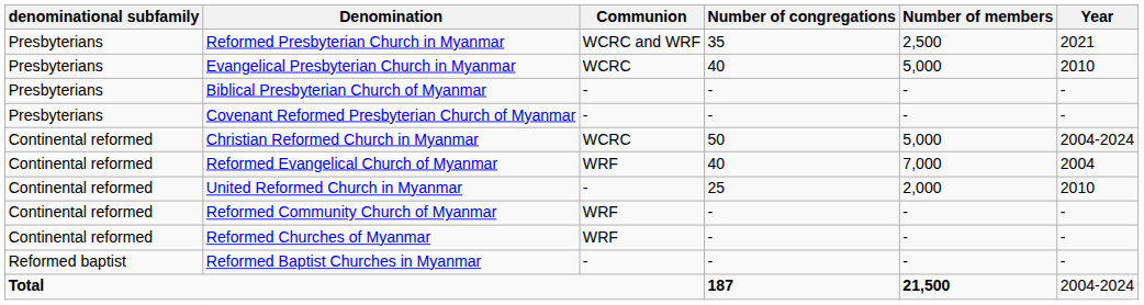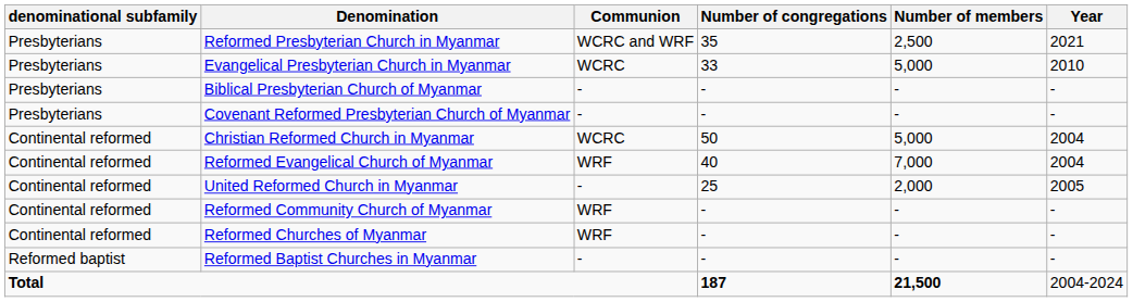 <table class = "wikitable sortable">
 <tr>
 <th><strong>denominational subfamily</strong></th>
 <th><strong>Denomination</strong></th>
 <th><strong>Communion</strong></th>
 <th><strong>Number of congregations</strong></th>
 <th><strong>Number of members</strong></th>
 <th><strong>Year</strong></th>
 </tr>
 <tr>
 <td>Presbyterians</td>
 <td><a href='#'>Reformed Presbyterian Church in Myanmar</a></td>
 <td>WCRC and WRF</td>
 <td>35</td>
 <td>2,500</td>
 <td>2021</td>
 </tr>
 <tr>
 <td>Presbyterians</td>
 <td><a href='#'>Evangelical Presbyterian Church in Myanmar</a></td>
 <td>WCRC</td>
-<td>40</td>
+<td>33</td>
 <td>5,000</td>
 <td>2010</td>
 </tr>
 <tr>
 <td>Presbyterians</td>
 <td><a href='#'>Biblical Presbyterian Church of Myanmar</a></td>
 <td>-</td>
 <td>-</td>
 <td>-</td>
 <td>-</td>
 </tr>
 <tr>
 <td>Presbyterians</td>
 <td><a href='#'>Covenant Reformed Presbyterian Church of Myanmar</a></td>
 <td>-</td>
 <td>-</td>
 <td>-</td>
 <td>-</td>
 </tr>
 <tr>
 <td>Continental reformed</td>
 <td><a href='#'>Christian Reformed Church in Myanmar</a></td>
 <td>WCRC</td>
 <td>50</td>
 <td>5,000</td>
-<td>2004-2024</td>
+<td>2004</td>
 </tr>
 <tr>
 <td>Continental reformed</td>
 <td><a href='#'>Reformed Evangelical Church of Myanmar</a></td>
 <td>WRF</td>
 <td>40</td>
 <td>7,000</td>
 <td>2004</td>
 </tr>
 <tr>
 <td>Continental reformed</td>
 <td><a href='#'>United Reformed Church in Myanmar</a></td>
 <td>-</td>
 <td>25</td>
 <td>2,000</td>
-<td>2010</td>
+<td>2005</td>
 </tr>
 <tr>
 <td>Continental reformed</td>
 <td><a href='#'>Reformed Community Church of Myanmar</a></td>
 <td>WRF</td>
 <td>-</td>
 <td>-</td>
 <td>-</td>
 </tr>
 <tr>
 <td>Continental reformed</td>
 <td><a href='#'>Reformed Churches of Myanmar</a></td>
 <td>WRF</td>
 <td>-</td>
 <td>-</td>
 <td>-</td>
 </tr>
 <tr>
 <td>Reformed baptist</td>
 <td><a href='#'>Reformed Baptist Churches in Myanmar</a></td>
 <td>-</td>
 <td>-</td>
 <td>-</td>
 <td>-</td>
 </tr>
 <tr>
 <td colspan="3"><strong>Total</strong></td>
 <td><strong>187</strong></td>
 <td><strong>21,500</strong></td>
 <td>2004-2024</td>
 </tr>
 </table>
